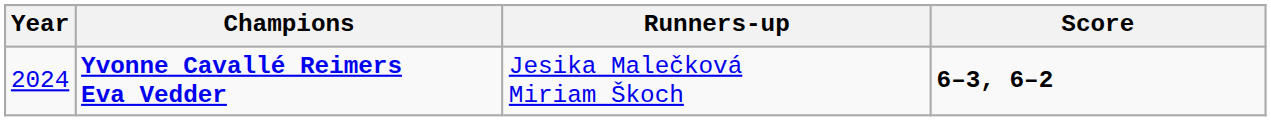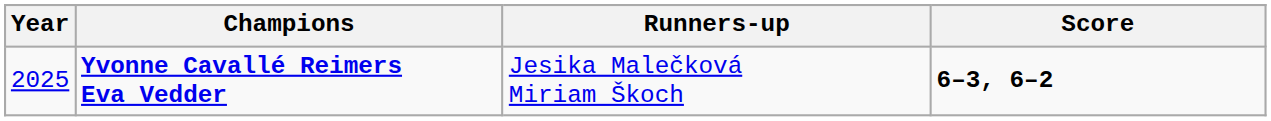 <table class="wikitable" style="font-size:90%">
 <tr>
 <th>Year</th>
 <th width="200">Champions</th>
 <th width="200">Runners-up</th>
 <th width="155">Score</th>
 </tr>
 <tr>
-<td><a href='#'>2024</a></td>
+<td><a href='#'>2025</a></td>
 <td> <strong><a href='#'>Yvonne Cavallé Reimers</a></strong> <br>  <strong><a href='#'>Eva Vedder</a></strong></td>
 <td> <a href='#'>Jesika Malečková</a> <br>  <a href='#'>Miriam Škoch</a></td>
 <td><strong>6–3, 6–2</strong></td>
 </tr>
 </table>
